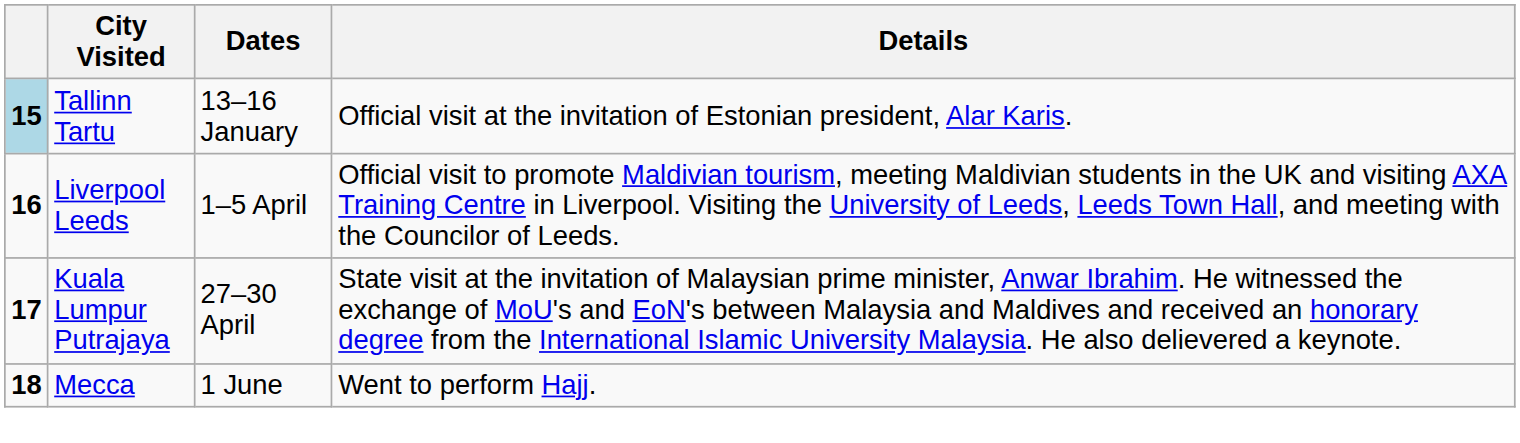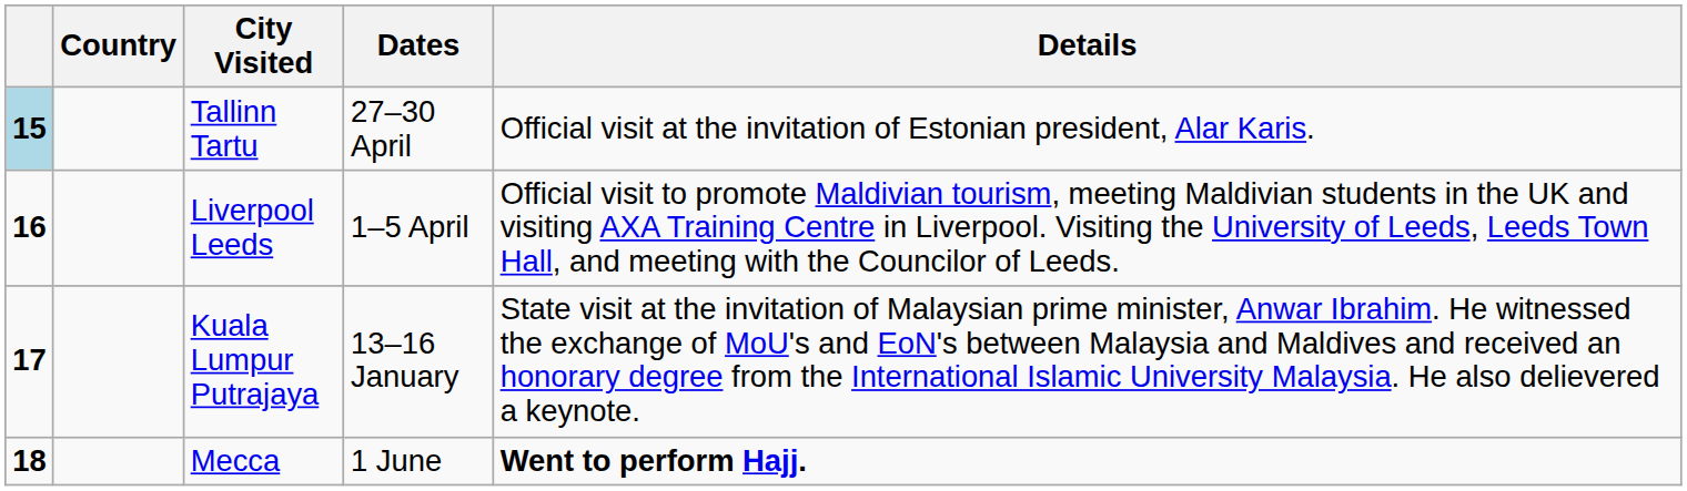 <table class="wikitable sortable" style="margin: 1em auto 1em auto">
 <tr>
 <th width=3></th>
+<th>Country</th>
 <th>City Visited</th>
 <th>Dates</th>
 <th class="unsortable">Details</th>
 </tr>
 <tr>
 <td style="background: lightblue;"><strong>15</strong></td>
+<td></td>
 <td><a href='#'>Tallinn</a><br><a href='#'>Tartu</a></td>
-<td>13–16 January</td>
+<td>27–30 April</td>
 <td>Official visit at the invitation of Estonian president, <a href='#'>Alar Karis</a>.</td>
 </tr>
 <tr>
 <td><strong>16</strong></td>
+<td></td>
 <td><a href='#'>Liverpool</a><br><a href='#'>Leeds</a></td>
 <td>1–5 April</td>
 <td>Official visit to promote <a href='#'>Maldivian tourism</a>, meeting Maldivian students in the UK and visiting <a href='#'>AXA Training Centre</a> in Liverpool. Visiting the <a href='#'>University of Leeds</a>, <a href='#'>Leeds Town Hall</a>, and meeting with the Councilor of Leeds.</td>
 </tr>
 <tr>
 <td><strong>17</strong></td>
+<td></td>
 <td><a href='#'>Kuala Lumpur</a><br><a href='#'>Putrajaya</a></td>
-<td>27–30 April</td>
+<td>13–16 January</td>
 <td>State visit at the invitation of Malaysian prime minister, <a href='#'>Anwar Ibrahim</a>. He witnessed the exchange of <a href='#'>MoU</a>'s and <a href='#'>EoN</a>'s between Malaysia and Maldives and received an <a href='#'>honorary degree</a> from the <a href='#'>International Islamic University Malaysia</a>. He also delievered a keynote.</td>
 </tr>
 <tr>
 <td><strong>18</strong></td>
+<td></td>
 <td><a href='#'>Mecca</a></td>
 <td>1 June</td>
-<td>Went to perform <a href='#'>Hajj</a>.</td>
+<td><strong>Went to perform <a href='#'>Hajj</a>.</strong></td>
 </tr>
 </table>
